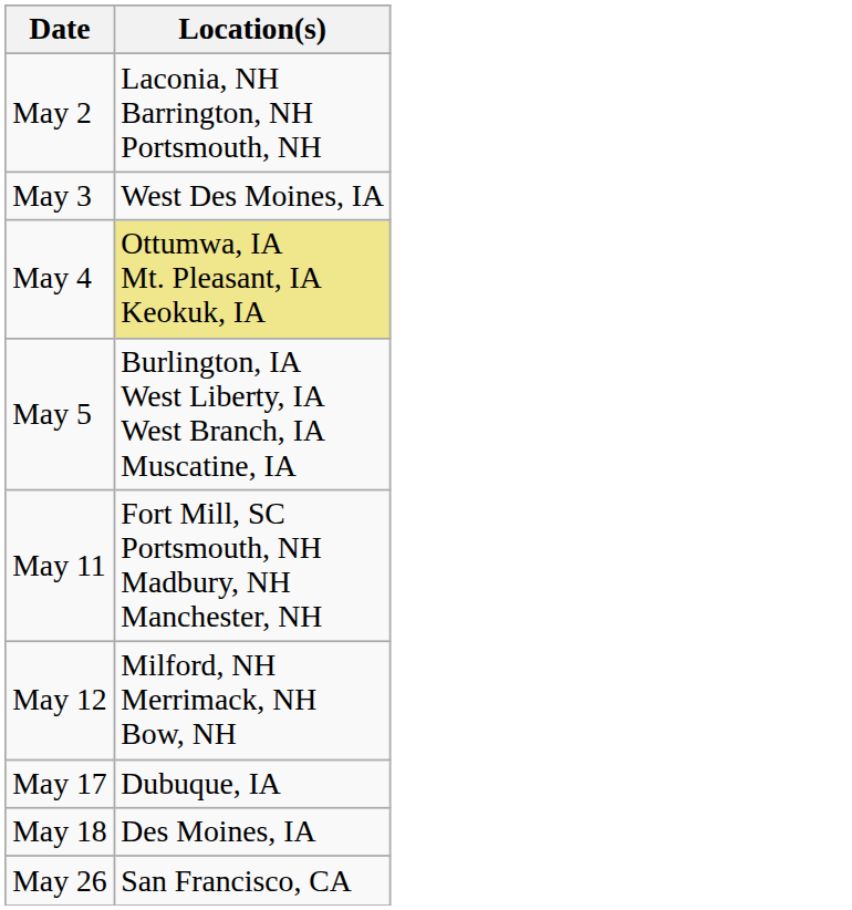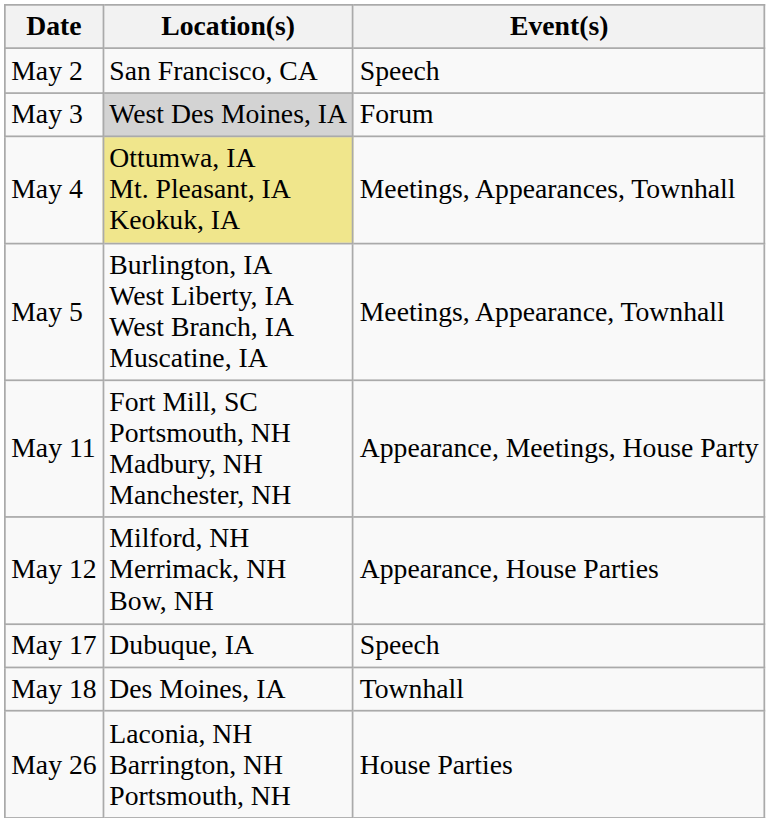 <table class="wikitable">
 <tr>
 <th>Date</th>
 <th>Location(s)</th>
+<th>Event(s)</th>
 </tr>
 <tr>
 <td>May 2</td>
-<td>Laconia, NH <br> Barrington, NH <br> Portsmouth, NH</td>
+<td>San Francisco, CA</td>
+<td>Speech</td>
 </tr>
 <tr>
 <td>May 3</td>
-<td>West Des Moines, IA</td>
+<td style="background: lightgrey;">West Des Moines, IA</td>
+<td>Forum</td>
 </tr>
 <tr>
 <td>May 4</td>
 <td style="background: khaki;">Ottumwa, IA <br> Mt. Pleasant, IA <br> Keokuk, IA</td>
+<td>Meetings, Appearances, Townhall</td>
 </tr>
 <tr>
 <td>May 5</td>
 <td>Burlington, IA <br> West Liberty, IA <br> West Branch, IA <br> Muscatine, IA</td>
+<td>Meetings, Appearance, Townhall</td>
 </tr>
 <tr>
 <td>May 11</td>
 <td>Fort Mill, SC <br> Portsmouth, NH <br> Madbury, NH <br> Manchester, NH</td>
+<td>Appearance, Meetings, House Party</td>
 </tr>
 <tr>
 <td>May 12</td>
 <td>Milford, NH <br> Merrimack, NH <br> Bow, NH</td>
+<td>Appearance, House Parties</td>
 </tr>
 <tr>
 <td>May 17</td>
 <td>Dubuque, IA</td>
+<td>Speech</td>
 </tr>
 <tr>
 <td>May 18</td>
 <td>Des Moines, IA</td>
+<td>Townhall</td>
 </tr>
 <tr>
 <td>May 26</td>
-<td>San Francisco, CA</td>
+<td>Laconia, NH <br> Barrington, NH <br> Portsmouth, NH</td>
+<td>House Parties</td>
 </tr>
 </table>
